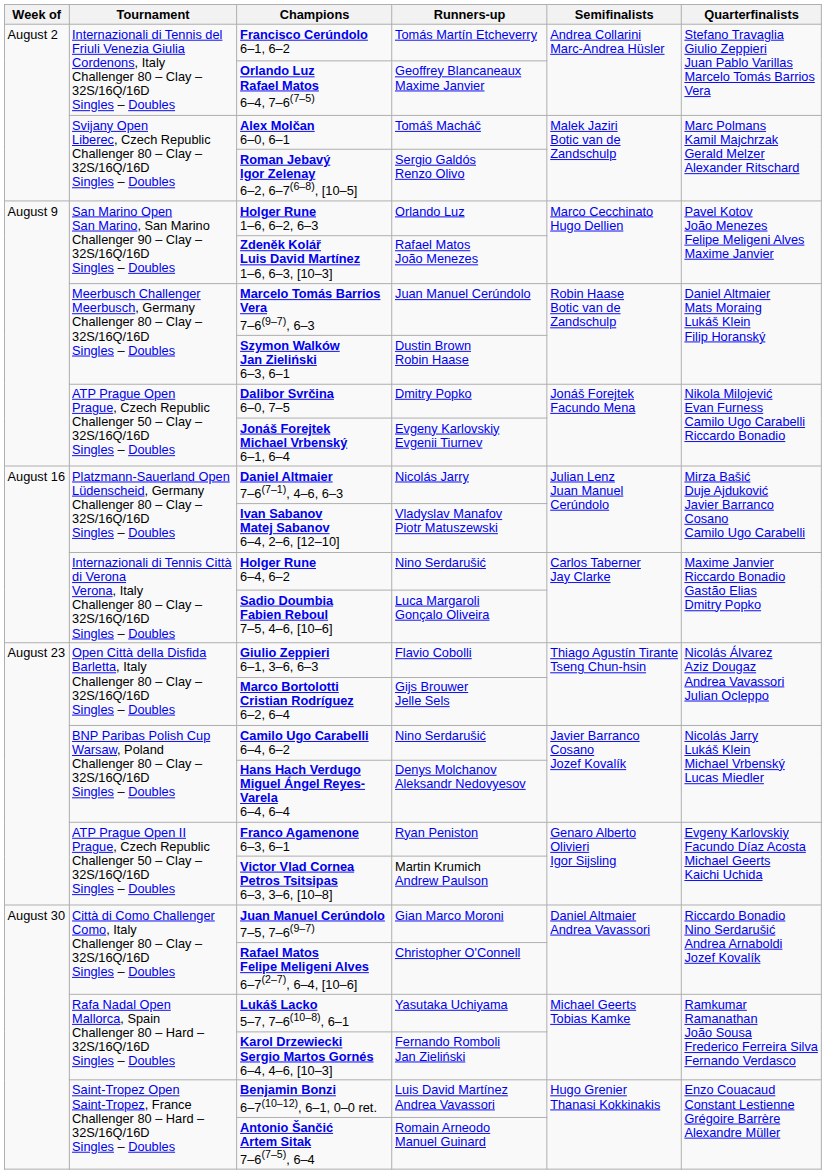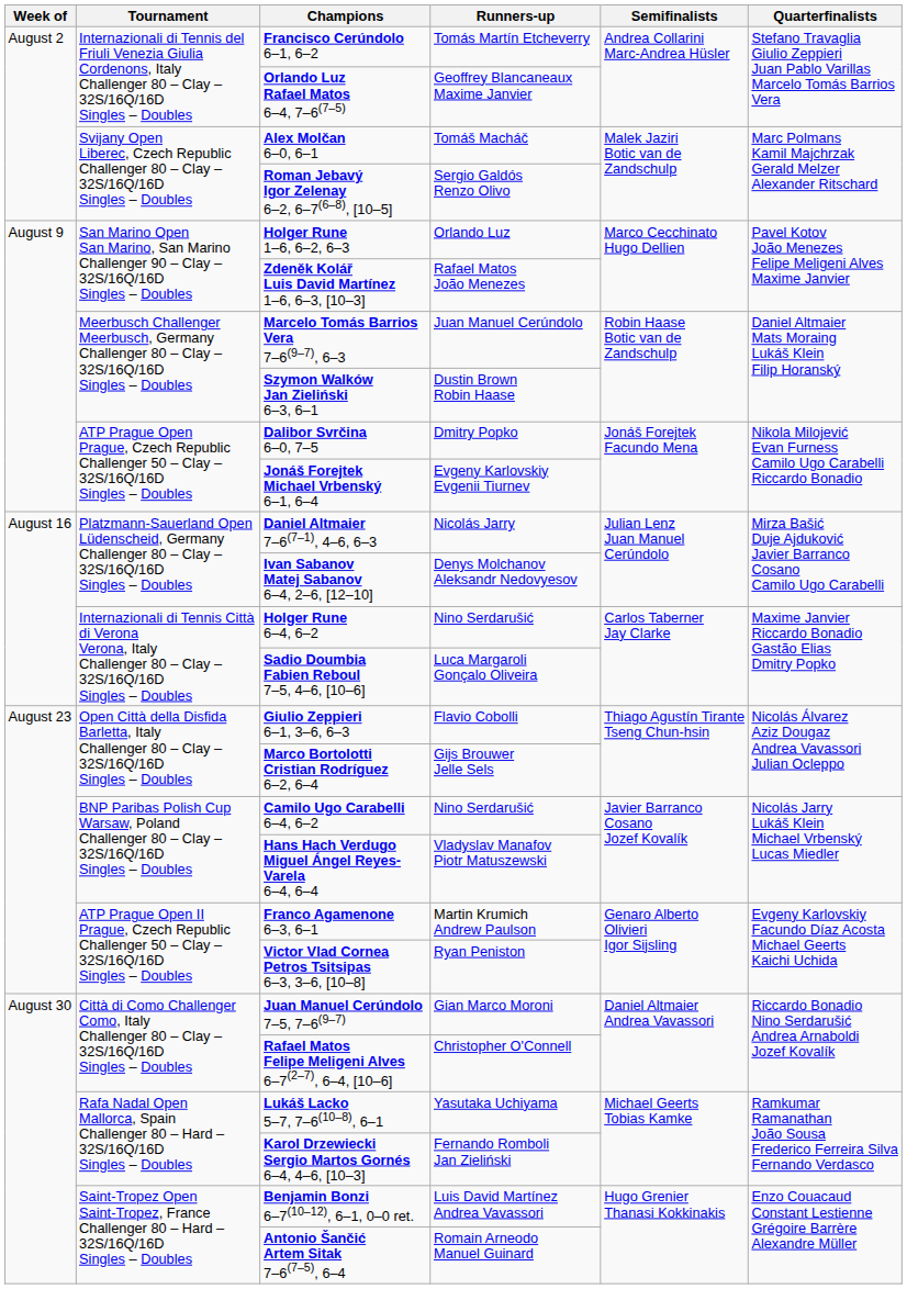 <table class="wikitable" style="font-size:85%;">
 <tr>
 <th width="75">Week of</th>
 <th width="230">Tournament</th>
 <th width="210">Champions</th>
 <th width="210">Runners-up</th>
 <th width="170">Semifinalists</th>
 <th width="170">Quarterfinalists</th>
 </tr>
 <tr valign=top>
 <td rowspan=4>August 2</td>
 <td rowspan=2><a href='#'>Internazionali di Tennis del Friuli Venezia Giulia</a><br><a href='#'>Cordenons</a>, Italy <br> Challenger 80 – Clay – 32S/16Q/16D<br><a href='#'>Singles</a> – <a href='#'>Doubles</a></td>
 <td> <strong><a href='#'>Francisco Cerúndolo</a></strong><br>6–1, 6–2</td>
 <td> <a href='#'>Tomás Martín Etcheverry</a></td>
 <td rowspan=2> <a href='#'>Andrea Collarini</a> <br>  <a href='#'>Marc-Andrea Hüsler</a></td>
 <td rowspan=2> <a href='#'>Stefano Travaglia</a> <br>  <a href='#'>Giulio Zeppieri</a> <br> <a href='#'>Juan Pablo Varillas</a> <br> <a href='#'>Marcelo Tomás Barrios Vera</a></td>
 </tr>
 <tr valign=top>
 <td> <strong><a href='#'>Orlando Luz</a></strong><br> <strong><a href='#'>Rafael Matos</a></strong><br>6–4, 7–6<sup>(7–5)</sup></td>
 <td> <a href='#'>Geoffrey Blancaneaux</a><br> <a href='#'>Maxime Janvier</a></td>
 </tr>
 <tr valign=top>
 <td rowspan=2><a href='#'>Svijany Open</a><br><a href='#'>Liberec</a>, Czech Republic <br> Challenger 80 – Clay – 32S/16Q/16D<br><a href='#'>Singles</a> – <a href='#'>Doubles</a></td>
 <td> <strong><a href='#'>Alex Molčan</a></strong><br>6–0, 6–1</td>
 <td> <a href='#'>Tomáš Macháč</a></td>
 <td rowspan=2> <a href='#'>Malek Jaziri</a> <br>  <a href='#'>Botic van de Zandschulp</a></td>
 <td rowspan=2> <a href='#'>Marc Polmans</a> <br> <a href='#'>Kamil Majchrzak</a> <br> <a href='#'>Gerald Melzer</a> <br>  <a href='#'>Alexander Ritschard</a></td>
 </tr>
 <tr valign=top>
 <td> <strong><a href='#'>Roman Jebavý</a></strong><br> <strong><a href='#'>Igor Zelenay</a></strong><br>6–2, 6–7<sup>(6–8)</sup>, [10–5]</td>
 <td> <a href='#'>Sergio Galdós</a><br> <a href='#'>Renzo Olivo</a></td>
 </tr>
 <tr valign=top>
 <td rowspan=6>August 9</td>
 <td rowspan=2><a href='#'>San Marino Open</a><br><a href='#'>San Marino</a>, San Marino <br> Challenger 90 – Clay – 32S/16Q/16D<br><a href='#'>Singles</a> – <a href='#'>Doubles</a></td>
 <td> <strong><a href='#'>Holger Rune</a></strong><br>1–6, 6–2, 6–3</td>
 <td> <a href='#'>Orlando Luz</a></td>
 <td rowspan=2> <a href='#'>Marco Cecchinato</a> <br>  <a href='#'>Hugo Dellien</a></td>
 <td rowspan=2> <a href='#'>Pavel Kotov</a> <br> <a href='#'>João Menezes</a> <br> <a href='#'>Felipe Meligeni Alves</a> <br>  <a href='#'>Maxime Janvier</a></td>
 </tr>
 <tr valign=top>
 <td> <strong><a href='#'>Zdeněk Kolář</a></strong><br> <strong><a href='#'>Luis David Martínez</a></strong><br>1–6, 6–3, [10–3]</td>
 <td> <a href='#'>Rafael Matos</a><br> <a href='#'>João Menezes</a></td>
 </tr>
 <tr valign=top>
 <td rowspan=2><a href='#'>Meerbusch Challenger</a><br><a href='#'>Meerbusch</a>, Germany <br> Challenger 80 – Clay – 32S/16Q/16D<br><a href='#'>Singles</a> – <a href='#'>Doubles</a></td>
 <td> <strong><a href='#'>Marcelo Tomás Barrios Vera</a></strong><br>7–6<sup>(9–7)</sup>, 6–3</td>
 <td> <a href='#'>Juan Manuel Cerúndolo</a></td>
 <td rowspan=2> <a href='#'>Robin Haase</a> <br>  <a href='#'>Botic van de Zandschulp</a></td>
 <td rowspan=2> <a href='#'>Daniel Altmaier</a> <br>  <a href='#'>Mats Moraing</a> <br> <a href='#'>Lukáš Klein</a> <br>  <a href='#'>Filip Horanský</a></td>
 </tr>
 <tr valign=top>
 <td> <strong><a href='#'>Szymon Walków</a></strong><br> <strong><a href='#'>Jan Zieliński</a></strong><br>6–3, 6–1</td>
 <td> <a href='#'>Dustin Brown</a><br> <a href='#'>Robin Haase</a></td>
 </tr>
 <tr valign=top>
 <td rowspan=2><a href='#'>ATP Prague Open</a><br><a href='#'>Prague</a>, Czech Republic <br> Challenger 50 – Clay – 32S/16Q/16D<br><a href='#'>Singles</a> – <a href='#'>Doubles</a></td>
 <td> <strong><a href='#'>Dalibor Svrčina</a></strong><br>6–0, 7–5</td>
 <td> <a href='#'>Dmitry Popko</a></td>
 <td rowspan=2> <a href='#'>Jonáš Forejtek</a> <br>  <a href='#'>Facundo Mena</a></td>
 <td rowspan=2> <a href='#'>Nikola Milojević</a> <br> <a href='#'>Evan Furness</a> <br> <a href='#'>Camilo Ugo Carabelli</a> <br>  <a href='#'>Riccardo Bonadio</a></td>
 </tr>
 <tr valign=top>
 <td> <strong><a href='#'>Jonáš Forejtek</a></strong><br> <strong><a href='#'>Michael Vrbenský</a></strong><br>6–1, 6–4</td>
 <td> <a href='#'>Evgeny Karlovskiy</a><br> <a href='#'>Evgenii Tiurnev</a></td>
 </tr>
 <tr valign=top>
 <td rowspan=4>August 16</td>
 <td rowspan=2><a href='#'>Platzmann-Sauerland Open</a><br><a href='#'>Lüdenscheid</a>, Germany <br> Challenger 80 – Clay – 32S/16Q/16D<br><a href='#'>Singles</a> – <a href='#'>Doubles</a></td>
 <td> <strong><a href='#'>Daniel Altmaier</a></strong><br>7–6<sup>(7–1)</sup>, 4–6, 6–3</td>
 <td> <a href='#'>Nicolás Jarry</a></td>
 <td rowspan=2> <a href='#'>Julian Lenz</a> <br>  <a href='#'>Juan Manuel Cerúndolo</a></td>
 <td rowspan=2> <a href='#'>Mirza Bašić</a> <br>  <a href='#'>Duje Ajduković</a> <br> <a href='#'>Javier Barranco Cosano</a> <br>  <a href='#'>Camilo Ugo Carabelli</a></td>
 </tr>
 <tr valign=top>
 <td> <strong><a href='#'>Ivan Sabanov</a></strong><br> <strong><a href='#'>Matej Sabanov</a></strong><br>6–4, 2–6, [12–10]</td>
-<td> <a href='#'>Vladyslav Manafov</a><br> <a href='#'>Piotr Matuszewski</a></td>
+<td> <a href='#'>Denys Molchanov</a><br> <a href='#'>Aleksandr Nedovyesov</a></td>
 </tr>
 <tr valign=top>
 <td rowspan=2><a href='#'>Internazionali di Tennis Città di Verona</a><br><a href='#'>Verona</a>, Italy <br> Challenger 80 – Clay – 32S/16Q/16D<br><a href='#'>Singles</a> – <a href='#'>Doubles</a></td>
 <td> <strong><a href='#'>Holger Rune</a></strong><br>6–4, 6–2</td>
 <td> <a href='#'>Nino Serdarušić</a></td>
 <td rowspan=2> <a href='#'>Carlos Taberner</a> <br>  <a href='#'>Jay Clarke</a></td>
 <td rowspan=2> <a href='#'>Maxime Janvier</a> <br> <a href='#'>Riccardo Bonadio</a> <br> <a href='#'>Gastão Elias</a> <br>  <a href='#'>Dmitry Popko</a></td>
 </tr>
 <tr valign=top>
 <td> <strong><a href='#'>Sadio Doumbia</a></strong><br> <strong><a href='#'>Fabien Reboul</a></strong><br>7–5, 4–6, [10–6]</td>
 <td> <a href='#'>Luca Margaroli</a><br> <a href='#'>Gonçalo Oliveira</a></td>
 </tr>
 <tr valign=top>
 <td rowspan=6>August 23</td>
 <td rowspan=2><a href='#'>Open Città della Disfida</a><br><a href='#'>Barletta</a>, Italy <br> Challenger 80 – Clay – 32S/16Q/16D<br><a href='#'>Singles</a> – <a href='#'>Doubles</a></td>
 <td> <strong><a href='#'>Giulio Zeppieri</a></strong><br>6–1, 3–6, 6–3</td>
 <td> <a href='#'>Flavio Cobolli</a></td>
 <td rowspan=2> <a href='#'>Thiago Agustín Tirante</a> <br>  <a href='#'>Tseng Chun-hsin</a></td>
 <td rowspan=2> <a href='#'>Nicolás Álvarez</a> <br> <a href='#'>Aziz Dougaz</a> <br> <a href='#'>Andrea Vavassori</a> <br>  <a href='#'>Julian Ocleppo</a></td>
 </tr>
 <tr valign=top>
 <td> <strong><a href='#'>Marco Bortolotti</a></strong><br> <strong><a href='#'>Cristian Rodríguez</a></strong><br>6–2, 6–4</td>
 <td> <a href='#'>Gijs Brouwer</a><br> <a href='#'>Jelle Sels</a></td>
 </tr>
 <tr valign=top>
 <td rowspan=2><a href='#'>BNP Paribas Polish Cup</a><br><a href='#'>Warsaw</a>, Poland <br> Challenger 80 – Clay – 32S/16Q/16D<br><a href='#'>Singles</a> – <a href='#'>Doubles</a></td>
 <td> <strong><a href='#'>Camilo Ugo Carabelli</a></strong><br>6–4, 6–2</td>
 <td> <a href='#'>Nino Serdarušić</a></td>
 <td rowspan=2> <a href='#'>Javier Barranco Cosano</a> <br>  <a href='#'>Jozef Kovalík</a></td>
 <td rowspan=2> <a href='#'>Nicolás Jarry</a> <br> <a href='#'>Lukáš Klein</a> <br> <a href='#'>Michael Vrbenský</a> <br>  <a href='#'>Lucas Miedler</a></td>
 </tr>
 <tr valign=top>
 <td> <strong><a href='#'>Hans Hach Verdugo</a></strong><br> <strong><a href='#'>Miguel Ángel Reyes-Varela</a></strong><br>6–4, 6–4</td>
-<td> <a href='#'>Denys Molchanov</a><br> <a href='#'>Aleksandr Nedovyesov</a></td>
+<td> <a href='#'>Vladyslav Manafov</a><br> <a href='#'>Piotr Matuszewski</a></td>
 </tr>
 <tr valign=top>
 <td rowspan=2><a href='#'>ATP Prague Open II</a><br><a href='#'>Prague</a>, Czech Republic <br> Challenger 50 – Clay – 32S/16Q/16D<br><a href='#'>Singles</a> – <a href='#'>Doubles</a></td>
 <td> <strong><a href='#'>Franco Agamenone</a></strong><br>6–3, 6–1</td>
-<td> <a href='#'>Ryan Peniston</a></td>
+<td> Martin Krumich<br> <a href='#'>Andrew Paulson</a></td>
 <td rowspan=2> <a href='#'>Genaro Alberto Olivieri</a> <br>  <a href='#'>Igor Sijsling</a></td>
 <td rowspan=2> <a href='#'>Evgeny Karlovskiy</a> <br> <a href='#'>Facundo Díaz Acosta</a> <br> <a href='#'>Michael Geerts</a> <br>  <a href='#'>Kaichi Uchida</a></td>
 </tr>
 <tr valign=top>
 <td> <strong><a href='#'>Victor Vlad Cornea</a></strong><br> <strong><a href='#'>Petros Tsitsipas</a></strong><br>6–3, 3–6, [10–8]</td>
-<td> Martin Krumich<br> <a href='#'>Andrew Paulson</a></td>
+<td> <a href='#'>Ryan Peniston</a></td>
 </tr>
 <tr valign=top>
 <td rowspan=6>August 30</td>
 <td rowspan=2><a href='#'>Città di Como Challenger</a><br><a href='#'>Como</a>, Italy <br> Challenger 80 – Clay – 32S/16Q/16D<br><a href='#'>Singles</a> – <a href='#'>Doubles</a></td>
 <td> <strong><a href='#'>Juan Manuel Cerúndolo</a></strong><br>7–5, 7–6<sup>(9–7)</sup></td>
 <td> <a href='#'>Gian Marco Moroni</a></td>
 <td rowspan=2> <a href='#'>Daniel Altmaier</a> <br>  <a href='#'>Andrea Vavassori</a></td>
 <td rowspan=2> <a href='#'>Riccardo Bonadio</a> <br>  <a href='#'>Nino Serdarušić</a> <br>  <a href='#'>Andrea Arnaboldi</a> <br>  <a href='#'>Jozef Kovalík</a></td>
 </tr>
 <tr valign=top>
 <td> <strong><a href='#'>Rafael Matos</a></strong><br> <strong><a href='#'>Felipe Meligeni Alves</a></strong><br>6–7<sup>(2–7)</sup>, 6–4, [10–6]</td>
 <td> <a href='#'>Christopher O'Connell</a></td>
 </tr>
 <tr valign=top>
 <td rowspan=2><a href='#'>Rafa Nadal Open</a><br><a href='#'>Mallorca</a>, Spain <br> Challenger 80 – Hard – 32S/16Q/16D<br><a href='#'>Singles</a> – <a href='#'>Doubles</a></td>
 <td> <strong><a href='#'>Lukáš Lacko</a></strong><br>5–7, 7–6<sup>(10–8)</sup>, 6–1</td>
 <td> <a href='#'>Yasutaka Uchiyama</a></td>
 <td rowspan=2> <a href='#'>Michael Geerts</a> <br>  <a href='#'>Tobias Kamke</a></td>
 <td rowspan=2> <a href='#'>Ramkumar Ramanathan</a> <br> <a href='#'>João Sousa</a> <br> <a href='#'>Frederico Ferreira Silva</a> <br>  <a href='#'>Fernando Verdasco</a></td>
 </tr>
 <tr valign=top>
 <td> <strong><a href='#'>Karol Drzewiecki</a></strong><br> <strong><a href='#'>Sergio Martos Gornés</a></strong><br>6–4, 4–6, [10–3]</td>
 <td> <a href='#'>Fernando Romboli</a><br> <a href='#'>Jan Zieliński</a></td>
 </tr>
 <tr valign=top>
 <td rowspan=2><a href='#'>Saint-Tropez Open</a><br><a href='#'>Saint-Tropez</a>, France <br> Challenger 80 – Hard – 32S/16Q/16D<br><a href='#'>Singles</a> – <a href='#'>Doubles</a></td>
 <td> <strong><a href='#'>Benjamin Bonzi</a></strong><br>6–7<sup>(10–12)</sup>, 6–1, 0–0 ret.</td>
 <td> <a href='#'>Luis David Martínez</a><br> <a href='#'>Andrea Vavassori</a></td>
 <td rowspan=2> <a href='#'>Hugo Grenier</a> <br>  <a href='#'>Thanasi Kokkinakis</a></td>
 <td rowspan=2> <a href='#'>Enzo Couacaud</a> <br>  <a href='#'>Constant Lestienne</a> <br> <a href='#'>Grégoire Barrère</a> <br>  <a href='#'>Alexandre Müller</a></td>
 </tr>
 <tr valign=top>
 <td> <strong><a href='#'>Antonio Šančić</a></strong><br> <strong><a href='#'>Artem Sitak</a></strong><br>7–6<sup>(7–5)</sup>, 6–4</td>
 <td> <a href='#'>Romain Arneodo</a><br> <a href='#'>Manuel Guinard</a></td>
 </tr>
 </table>
